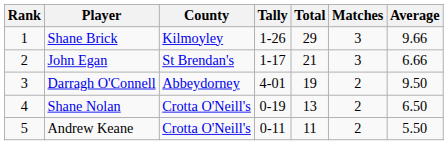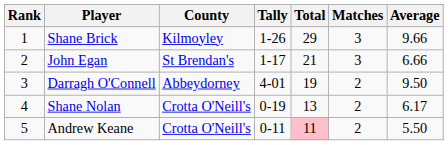 <table class="wikitable">
 <tr>
 <th>Rank</th>
 <th>Player</th>
 <th>County</th>
 <th>Tally</th>
 <th>Total</th>
 <th>Matches</th>
 <th>Average</th>
 </tr>
 <tr>
 <td rowspan=1 align=center>1</td>
 <td><a href='#'>Shane Brick</a></td>
 <td><a href='#'>Kilmoyley</a></td>
 <td align=center>1-26</td>
 <td align=center>29</td>
 <td align=center>3</td>
 <td align=center>9.66</td>
 </tr>
 <tr>
 <td rowspan=1 align=center>2</td>
 <td><a href='#'>John Egan</a></td>
 <td><a href='#'>St Brendan's</a></td>
 <td align=center>1-17</td>
 <td align=center>21</td>
 <td align=center>3</td>
 <td align=center>6.66</td>
 </tr>
 <tr>
 <td rowspan=1 align=center>3</td>
 <td><a href='#'>Darragh O'Connell</a></td>
 <td><a href='#'>Abbeydorney</a></td>
 <td align=center>4-01</td>
 <td align=center>19</td>
 <td align=center>2</td>
 <td align=center>9.50</td>
 </tr>
 <tr>
 <td rowspan=1 align=center>4</td>
 <td><a href='#'>Shane Nolan</a></td>
 <td><a href='#'>Crotta O'Neill's</a></td>
 <td align=center>0-19</td>
 <td align=center>13</td>
 <td align=center>2</td>
-<td align=center>6.50</td>
+<td align=center>6.17</td>
 </tr>
 <tr>
 <td rowspan=1 align=center>5</td>
 <td>Andrew Keane</td>
 <td><a href='#'>Crotta O'Neill's</a></td>
 <td align=center>0-11</td>
-<td align=center>11</td>
+<td align=center style="background: pink;">11</td>
 <td align=center>2</td>
 <td align=center>5.50</td>
 </tr>
 </table>
